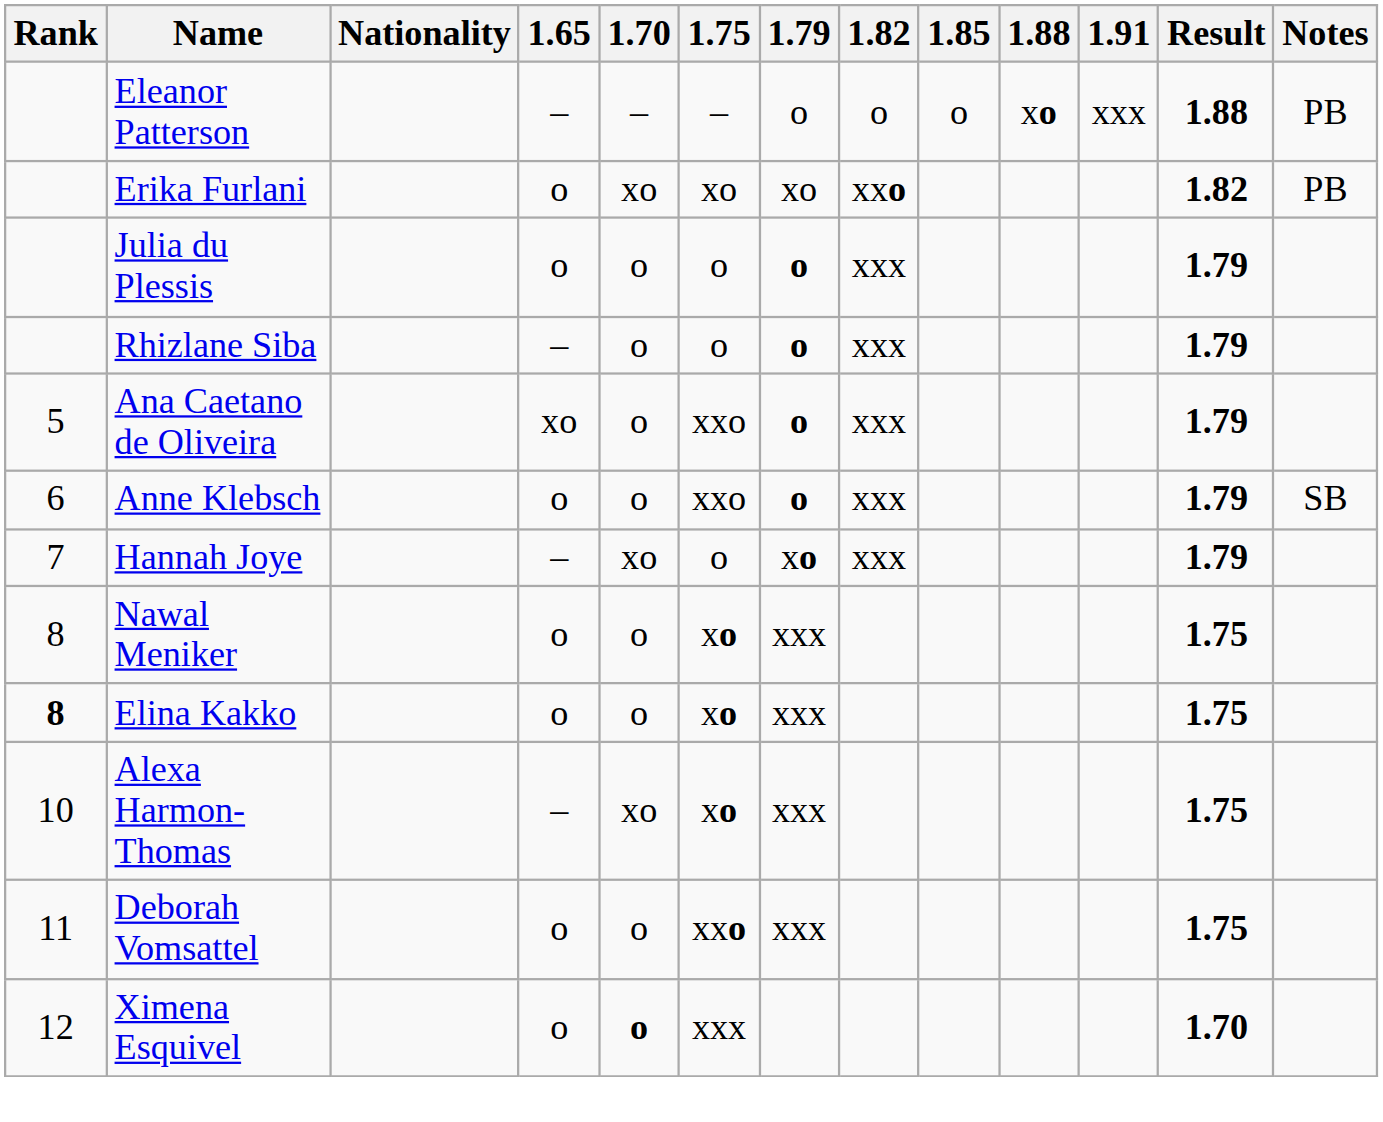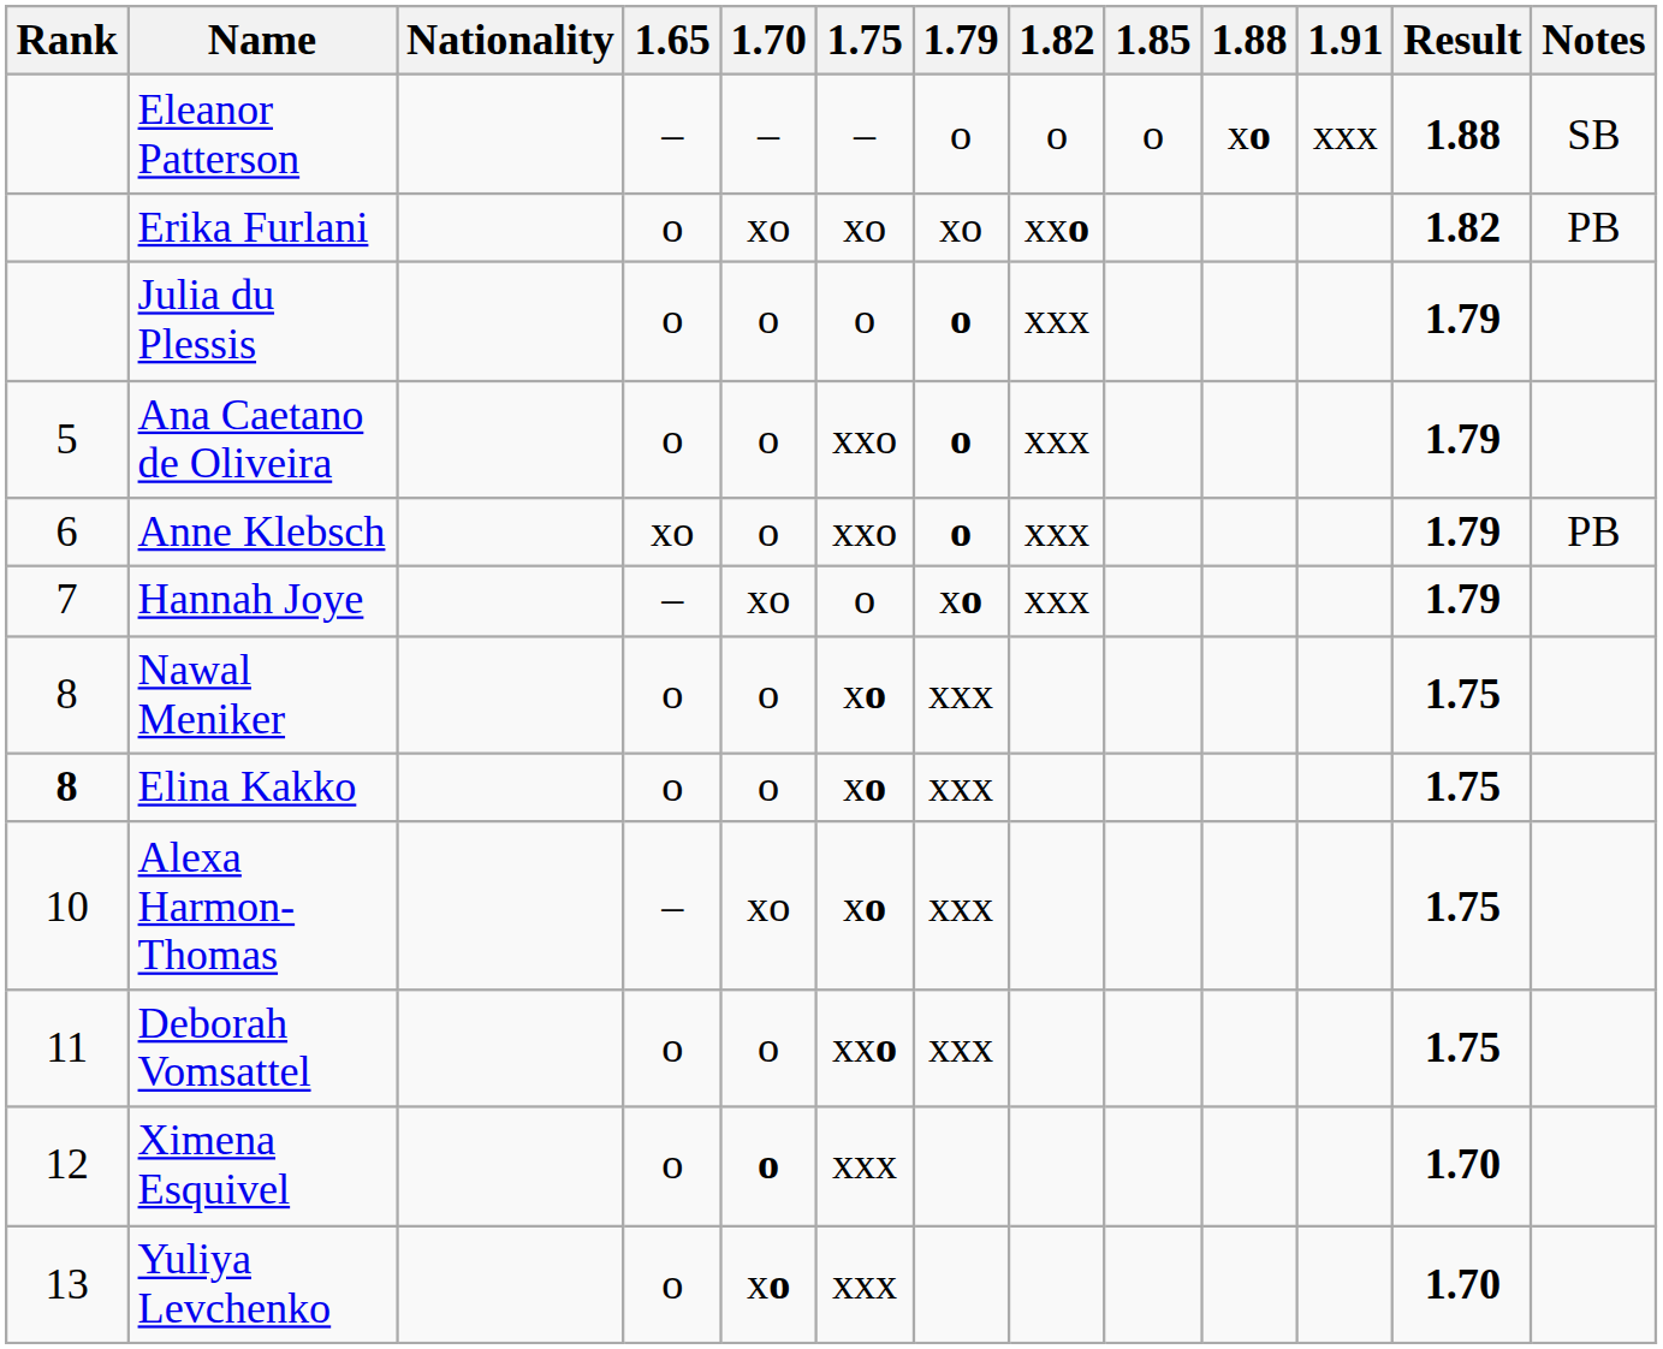 <table class="wikitable sortable" style="text-align:center">
 <tr>
 <th>Rank</th>
 <th>Name</th>
 <th>Nationality</th>
 <th>1.65</th>
 <th>1.70</th>
 <th>1.75</th>
 <th>1.79</th>
 <th>1.82</th>
 <th>1.85</th>
 <th>1.88</th>
 <th>1.91</th>
 <th>Result</th>
 <th>Notes</th>
 </tr>
 <tr>
 <td></td>
 <td align=left><a href='#'>Eleanor Patterson</a></td>
 <td align=left></td>
 <td>–</td>
 <td>–</td>
 <td>–</td>
 <td>o</td>
 <td>o</td>
 <td>o</td>
 <td>x<strong>o</strong></td>
 <td>xxx</td>
 <td><strong>1.88</strong></td>
-<td>PB</td>
+<td>SB</td>
 </tr>
 <tr>
 <td></td>
 <td align=left><a href='#'>Erika Furlani</a></td>
 <td align=left></td>
 <td>o</td>
 <td>xo</td>
 <td>xo</td>
 <td>xo</td>
 <td>xx<strong>o</strong></td>
 <td></td>
 <td></td>
 <td></td>
 <td><strong>1.82</strong></td>
 <td>PB</td>
 </tr>
 <tr>
 <td></td>
 <td align=left><a href='#'>Julia du Plessis</a></td>
 <td align=left></td>
 <td>o</td>
 <td>o</td>
 <td>o</td>
 <td><strong>o</strong></td>
 <td>xxx</td>
 <td></td>
 <td></td>
 <td></td>
 <td><strong>1.79</strong></td>
 <td></td>
 </tr>
 <tr>
-<td></td>
-<td align=left><a href='#'>Rhizlane Siba</a></td>
-<td align=left></td>
-<td>–</td>
-<td>o</td>
-<td>o</td>
-<td><strong>o</strong></td>
-<td>xxx</td>
-<td></td>
-<td></td>
-<td></td>
-<td><strong>1.79</strong></td>
-<td></td>
-</tr>
-<tr>
 <td>5</td>
 <td align=left><a href='#'>Ana Caetano de Oliveira</a></td>
 <td align=left></td>
-<td>xo</td>
+<td>o</td>
 <td>o</td>
 <td>xxo</td>
 <td><strong>o</strong></td>
 <td>xxx</td>
 <td></td>
 <td></td>
 <td></td>
 <td><strong>1.79</strong></td>
 <td></td>
 </tr>
 <tr>
 <td>6</td>
 <td align=left><a href='#'>Anne Klebsch</a></td>
 <td align=left></td>
-<td>o</td>
+<td>xo</td>
 <td>o</td>
 <td>xxo</td>
 <td><strong>o</strong></td>
 <td>xxx</td>
 <td></td>
 <td></td>
 <td></td>
 <td><strong>1.79</strong></td>
-<td>SB</td>
+<td>PB</td>
 </tr>
 <tr>
 <td>7</td>
 <td align=left><a href='#'>Hannah Joye</a></td>
 <td align=left></td>
 <td>–</td>
 <td>xo</td>
 <td>o</td>
 <td>x<strong>o</strong></td>
 <td>xxx</td>
 <td></td>
 <td></td>
 <td></td>
 <td><strong>1.79</strong></td>
 <td></td>
 </tr>
 <tr>
 <td>8</td>
 <td align=left><a href='#'>Nawal Meniker</a></td>
 <td align=left></td>
 <td>o</td>
 <td>o</td>
 <td>x<strong>o</strong></td>
 <td>xxx</td>
 <td></td>
 <td></td>
 <td></td>
 <td></td>
 <td><strong>1.75</strong></td>
 <td></td>
 </tr>
 <tr>
 <td><strong>8</strong></td>
 <td align=left><a href='#'>Elina Kakko</a></td>
 <td align=left></td>
 <td>o</td>
 <td>o</td>
 <td>x<strong>o</strong></td>
 <td>xxx</td>
 <td></td>
 <td></td>
 <td></td>
 <td></td>
 <td><strong>1.75</strong></td>
 <td></td>
 </tr>
 <tr>
 <td>10</td>
 <td align=left><a href='#'>Alexa Harmon-Thomas</a></td>
 <td align=left></td>
 <td>–</td>
 <td>xo</td>
 <td>x<strong>o</strong></td>
 <td>xxx</td>
 <td></td>
 <td></td>
 <td></td>
 <td></td>
 <td><strong>1.75</strong></td>
 <td></td>
 </tr>
 <tr>
 <td>11</td>
 <td align=left><a href='#'>Deborah Vomsattel</a></td>
 <td align=left></td>
 <td>o</td>
 <td>o</td>
 <td>xx<strong>o</strong></td>
 <td>xxx</td>
 <td></td>
 <td></td>
 <td></td>
 <td></td>
 <td><strong>1.75</strong></td>
 <td></td>
 </tr>
 <tr>
 <td>12</td>
 <td align=left><a href='#'>Ximena Esquivel</a></td>
 <td align=left></td>
 <td>o</td>
 <td><strong>o</strong></td>
 <td>xxx</td>
 <td></td>
 <td></td>
 <td></td>
 <td></td>
 <td></td>
 <td><strong>1.70</strong></td>
 <td></td>
 </tr>
+<tr>
+<td>13</td>
+<td align=left><a href='#'>Yuliya Levchenko</a></td>
+<td align=left></td>
+<td>o</td>
+<td>x<strong>o</strong></td>
+<td>xxx</td>
+<td></td>
+<td></td>
+<td></td>
+<td></td>
+<td></td>
+<td><strong>1.70</strong></td>
+<td></td>
+</tr>
 </table>
